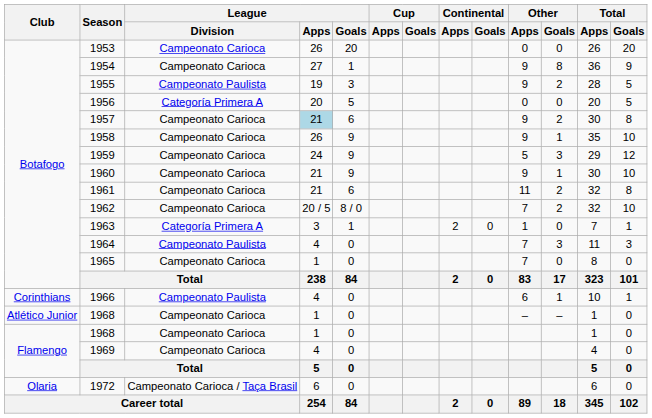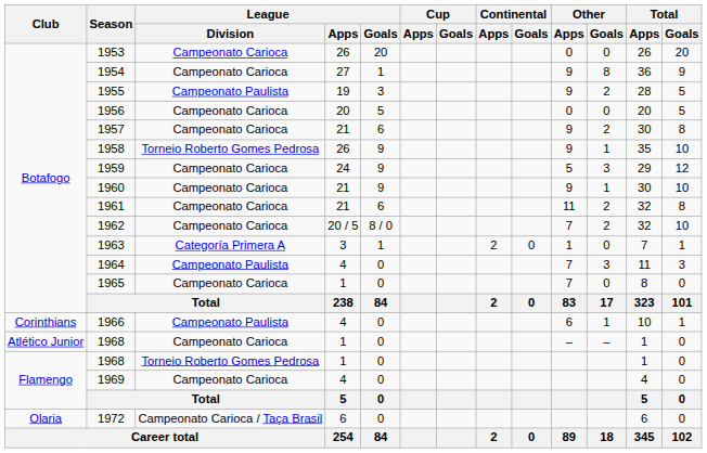 <table class="wikitable" style="text-align:center">
 <tr>
 <th rowspan="2">Club</th>
 <th rowspan="2">Season</th>
 <th colspan="3">League</th>
 <th colspan="2">Cup</th>
 <th colspan="2">Continental</th>
 <th colspan="2">Other</th>
 <th colspan="2">Total</th>
 </tr>
 <tr>
 <th>Division</th>
 <th>Apps</th>
 <th>Goals</th>
 <th>Apps</th>
 <th>Goals</th>
 <th>Apps</th>
 <th>Goals</th>
 <th>Apps</th>
 <th>Goals</th>
 <th>Apps</th>
 <th>Goals</th>
 </tr>
 <tr>
 <td rowspan="14"><a href='#'>Botafogo</a></td>
 <td>1953</td>
 <td><a href='#'>Campeonato Carioca</a></td>
 <td>26</td>
 <td>20</td>
 <td></td>
 <td></td>
 <td></td>
 <td></td>
 <td>0</td>
 <td>0</td>
 <td>26</td>
 <td>20</td>
 </tr>
 <tr>
 <td>1954</td>
 <td>Campeonato Carioca</td>
 <td>27</td>
 <td>1</td>
 <td></td>
 <td></td>
 <td></td>
 <td></td>
 <td>9</td>
 <td>8</td>
 <td>36</td>
 <td>9</td>
 </tr>
 <tr>
 <td>1955</td>
 <td><a href='#'>Campeonato Paulista</a></td>
 <td>19</td>
 <td>3</td>
 <td></td>
 <td></td>
 <td></td>
 <td></td>
 <td>9</td>
 <td>2</td>
 <td>28</td>
 <td>5</td>
 </tr>
 <tr>
 <td>1956</td>
-<td><a href='#'>Categoría Primera A</a></td>
+<td>Campeonato Carioca</td>
 <td>20</td>
 <td>5</td>
 <td></td>
 <td></td>
 <td></td>
 <td></td>
 <td>0</td>
 <td>0</td>
 <td>20</td>
 <td>5</td>
 </tr>
 <tr>
 <td>1957</td>
 <td>Campeonato Carioca</td>
-<td style="background: lightblue;">21</td>
+<td>21</td>
 <td>6</td>
 <td></td>
 <td></td>
 <td></td>
 <td></td>
 <td>9</td>
 <td>2</td>
 <td>30</td>
 <td>8</td>
 </tr>
 <tr>
 <td>1958</td>
-<td>Campeonato Carioca</td>
+<td><a href='#'>Torneio Roberto Gomes Pedrosa</a></td>
 <td>26</td>
 <td>9</td>
 <td></td>
 <td></td>
 <td></td>
 <td></td>
 <td>9</td>
 <td>1</td>
 <td>35</td>
 <td>10</td>
 </tr>
 <tr>
 <td>1959</td>
 <td>Campeonato Carioca</td>
 <td>24</td>
 <td>9</td>
 <td></td>
 <td></td>
 <td></td>
 <td></td>
 <td>5</td>
 <td>3</td>
 <td>29</td>
 <td>12</td>
 </tr>
 <tr>
 <td>1960</td>
 <td>Campeonato Carioca</td>
 <td>21</td>
 <td>9</td>
 <td></td>
 <td></td>
 <td></td>
 <td></td>
 <td>9</td>
 <td>1</td>
 <td>30</td>
 <td>10</td>
 </tr>
 <tr>
 <td>1961</td>
 <td>Campeonato Carioca</td>
 <td>21</td>
 <td>6</td>
 <td></td>
 <td></td>
 <td></td>
 <td></td>
 <td>11</td>
 <td>2</td>
 <td>32</td>
 <td>8</td>
 </tr>
 <tr>
 <td>1962</td>
 <td>Campeonato Carioca</td>
 <td>20 / 5</td>
 <td>8 / 0</td>
 <td></td>
 <td></td>
 <td></td>
 <td></td>
 <td>7</td>
 <td>2</td>
 <td>32</td>
 <td>10</td>
 </tr>
 <tr>
 <td>1963</td>
 <td><a href='#'>Categoría Primera A</a></td>
 <td>3</td>
 <td>1</td>
 <td></td>
 <td></td>
 <td>2</td>
 <td>0</td>
 <td>1</td>
 <td>0</td>
 <td>7</td>
 <td>1</td>
 </tr>
 <tr>
 <td>1964</td>
 <td><a href='#'>Campeonato Paulista</a></td>
 <td>4</td>
 <td>0</td>
 <td></td>
 <td></td>
 <td></td>
 <td></td>
 <td>7</td>
 <td>3</td>
 <td>11</td>
 <td>3</td>
 </tr>
 <tr>
 <td>1965</td>
 <td>Campeonato Carioca</td>
 <td>1</td>
 <td>0</td>
 <td></td>
 <td></td>
 <td></td>
 <td></td>
 <td>7</td>
 <td>0</td>
 <td>8</td>
 <td>0</td>
 </tr>
 <tr>
 <th colspan="2">Total</th>
 <th>238</th>
 <th>84</th>
 <th></th>
 <th></th>
 <th>2</th>
 <th>0</th>
 <th>83</th>
 <th>17</th>
 <th>323</th>
 <th>101</th>
 </tr>
 <tr>
 <td><a href='#'>Corinthians</a></td>
 <td>1966</td>
 <td><a href='#'>Campeonato Paulista</a></td>
 <td>4</td>
 <td>0</td>
 <td></td>
 <td></td>
 <td></td>
 <td></td>
 <td>6</td>
 <td>1</td>
 <td>10</td>
 <td>1</td>
 </tr>
 <tr>
 <td><a href='#'>Atlético Junior</a></td>
 <td>1968</td>
 <td>Campeonato Carioca</td>
 <td>1</td>
 <td>0</td>
 <td></td>
 <td></td>
 <td></td>
 <td></td>
 <td>–</td>
 <td>–</td>
 <td>1</td>
 <td>0</td>
 </tr>
 <tr>
 <td rowspan="3"><a href='#'>Flamengo</a></td>
 <td>1968</td>
-<td>Campeonato Carioca</td>
+<td><a href='#'>Torneio Roberto Gomes Pedrosa</a></td>
 <td>1</td>
 <td>0</td>
 <td></td>
 <td></td>
 <td></td>
 <td></td>
 <td></td>
 <td></td>
 <td>1</td>
 <td>0</td>
 </tr>
 <tr>
 <td>1969</td>
 <td>Campeonato Carioca</td>
 <td>4</td>
 <td>0</td>
 <td></td>
 <td></td>
 <td></td>
 <td></td>
 <td></td>
 <td></td>
 <td>4</td>
 <td>0</td>
 </tr>
 <tr>
 <th colspan="2">Total</th>
 <th>5</th>
 <th>0</th>
 <th></th>
 <th></th>
 <th></th>
 <th></th>
 <th></th>
 <th></th>
 <th>5</th>
 <th>0</th>
 </tr>
 <tr>
 <td><a href='#'>Olaria</a></td>
 <td>1972</td>
 <td>Campeonato Carioca / <a href='#'>Taça Brasil</a></td>
 <td>6</td>
 <td>0</td>
 <td></td>
 <td></td>
 <td></td>
 <td></td>
 <td></td>
 <td></td>
 <td>6</td>
 <td>0</td>
 </tr>
 <tr>
 <th colspan="3">Career total</th>
 <th>254</th>
 <th>84</th>
 <th></th>
 <th></th>
 <th>2</th>
 <th>0</th>
 <th>89</th>
 <th>18</th>
 <th>345</th>
 <th>102</th>
 </tr>
 </table>
